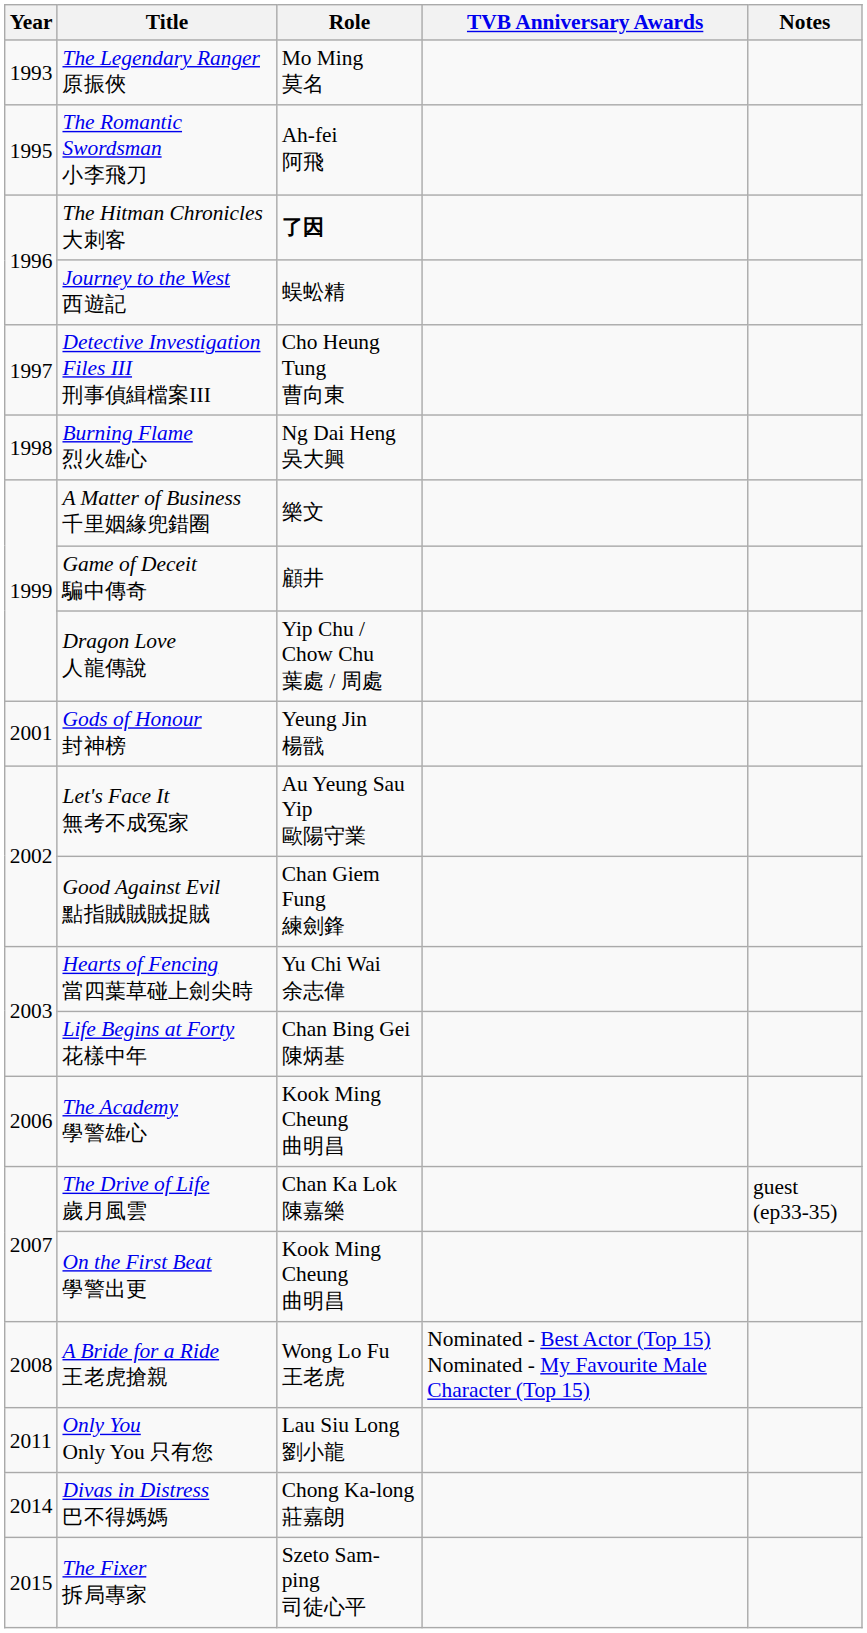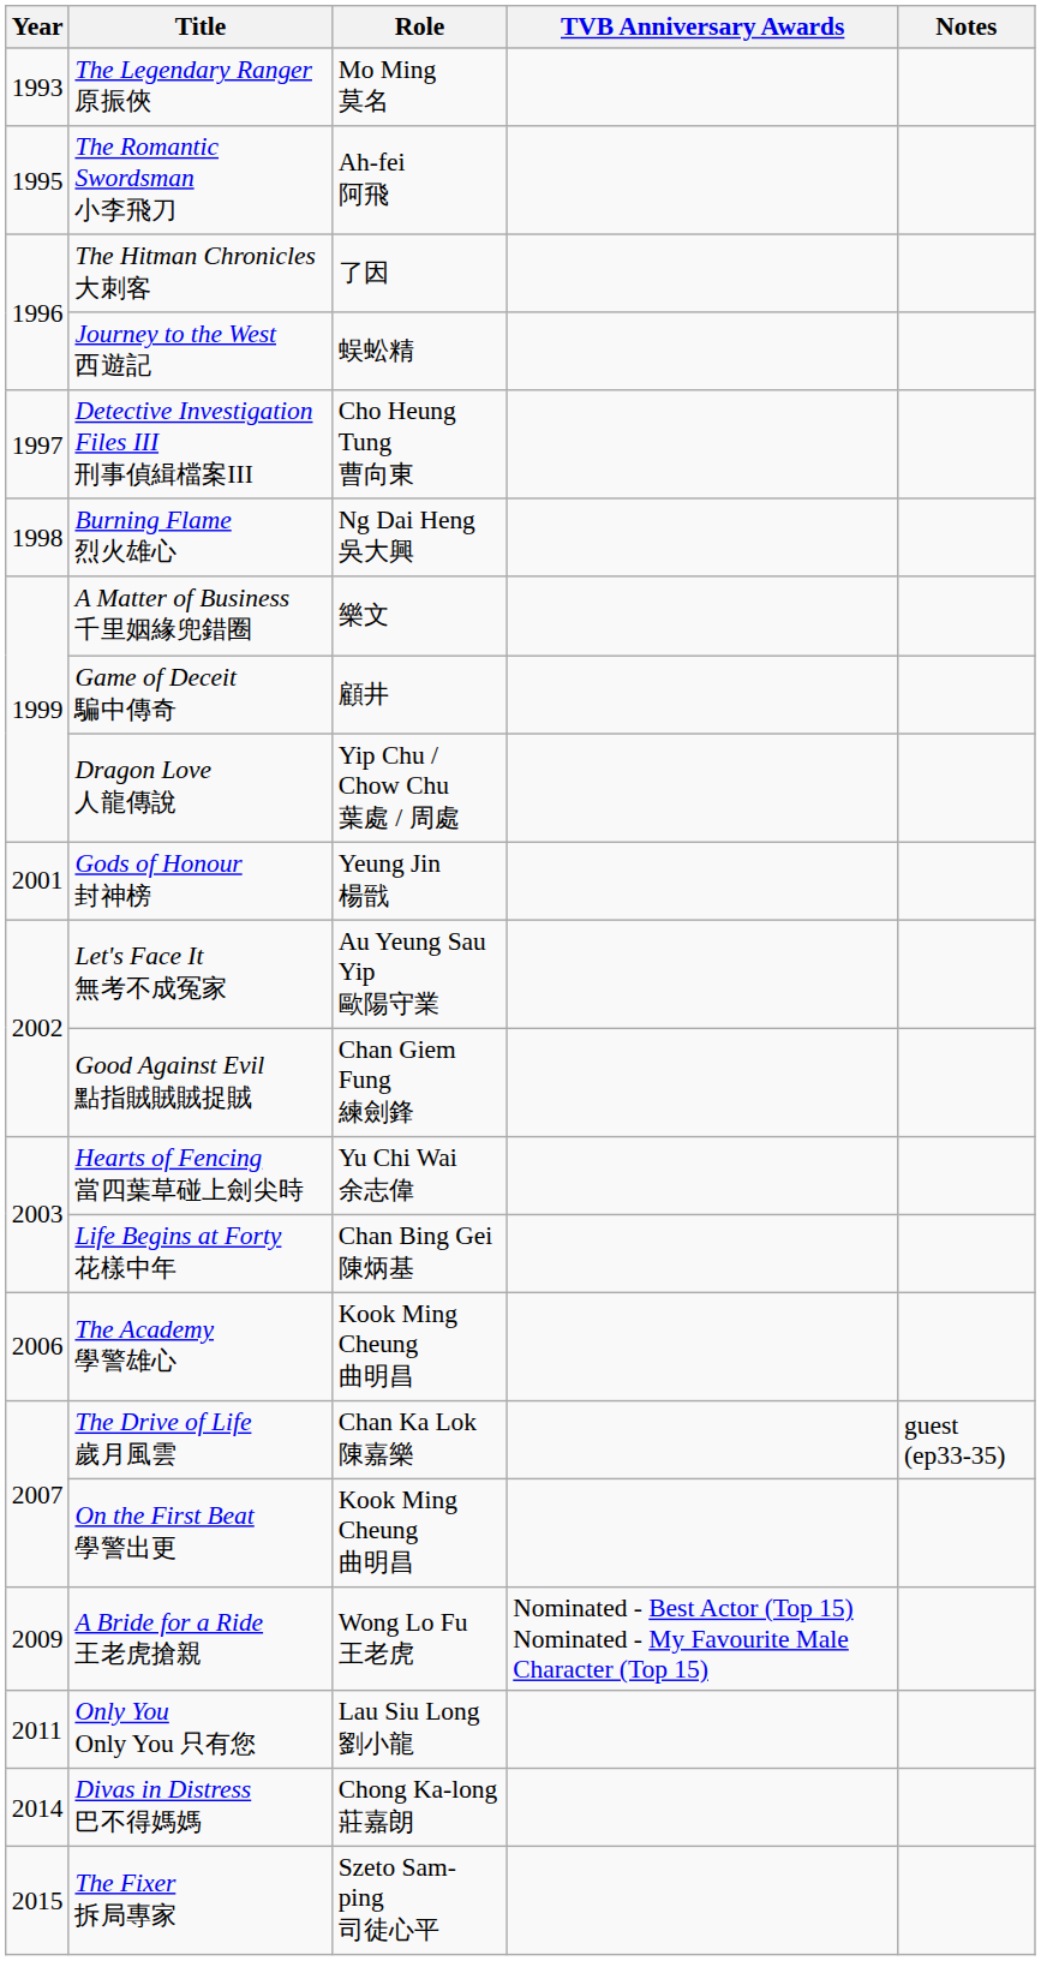 <table class="wikitable" style="font-size: 95%;">
 <tr>
 <th>Year</th>
 <th>Title</th>
 <th>Role</th>
 <th><a href='#'>TVB Anniversary Awards</a></th>
 <th>Notes</th>
 </tr>
 <tr>
 <td rowspan="1">1993</td>
 <td><em><a href='#'>The Legendary Ranger</a></em> <br> 原振俠</td>
 <td>Mo Ming <br> 莫名</td>
 <td></td>
 <td></td>
 </tr>
 <tr>
 <td rowspan="1">1995</td>
 <td><em><a href='#'>The Romantic Swordsman</a></em> <br> 小李飛刀</td>
 <td>Ah-fei <br> 阿飛</td>
 <td></td>
 <td></td>
 </tr>
 <tr>
 <td rowspan="2">1996</td>
 <td><em>The Hitman Chronicles</em> <br> 大刺客</td>
-<td><strong>了因</strong></td>
+<td>了因</td>
 <td></td>
 <td></td>
 </tr>
 <tr>
 <td><em><a href='#'>Journey to the West</a></em> <br> 西遊記</td>
 <td>蜈蚣精</td>
 <td></td>
 <td></td>
 </tr>
 <tr>
 <td rowspan="1">1997</td>
 <td><em><a href='#'>Detective Investigation Files III</a></em> <br> 刑事偵緝檔案III</td>
 <td>Cho Heung Tung <br> 曹向東</td>
 <td></td>
 <td></td>
 </tr>
 <tr>
 <td rowspan="1">1998</td>
 <td><em><a href='#'>Burning Flame</a></em> <br> 烈火雄心</td>
 <td>Ng Dai Heng <br> 吳大興</td>
 <td></td>
 <td></td>
 </tr>
 <tr>
 <td rowspan="3">1999</td>
 <td><em>A Matter of Business</em> <br> 千里姻緣兜錯圈</td>
 <td>樂文</td>
 <td></td>
 <td></td>
 </tr>
 <tr>
 <td><em>Game of Deceit</em> <br> 騙中傳奇</td>
 <td>顧井</td>
 <td></td>
 <td></td>
 </tr>
 <tr>
 <td><em>Dragon Love</em> <br> 人龍傳說</td>
 <td>Yip Chu / Chow Chu <br> 葉處 / 周處</td>
 <td></td>
 <td></td>
 </tr>
 <tr>
 <td rowspan="1">2001</td>
 <td><em><a href='#'>Gods of Honour</a></em> <br> 封神榜</td>
 <td>Yeung Jin <br> 楊戩</td>
 <td></td>
 <td></td>
 </tr>
 <tr>
 <td rowspan="2">2002</td>
 <td><em>Let's Face It</em> <br> 無考不成冤家</td>
 <td>Au Yeung Sau Yip <br> 歐陽守業</td>
 <td></td>
 <td></td>
 </tr>
 <tr>
 <td><em>Good Against Evil</em> <br> 點指賊賊賊捉賊</td>
 <td>Chan Giem Fung <br> 練劍鋒</td>
 <td></td>
 <td></td>
 </tr>
 <tr>
 <td rowspan="2">2003</td>
 <td><em><a href='#'>Hearts of Fencing</a></em> <br> 當四葉草碰上劍尖時</td>
 <td>Yu Chi Wai <br> 余志偉</td>
 <td></td>
 <td></td>
 </tr>
 <tr>
 <td><em><a href='#'>Life Begins at Forty</a></em> <br> 花樣中年</td>
 <td>Chan Bing Gei <br> 陳炳基</td>
 <td></td>
 <td></td>
 </tr>
 <tr>
 <td rowspan="1">2006</td>
 <td><em><a href='#'>The Academy</a></em> <br> 學警雄心</td>
 <td>Kook Ming Cheung <br> 曲明昌</td>
 <td></td>
 <td></td>
 </tr>
 <tr>
 <td rowspan="2">2007</td>
 <td><em><a href='#'>The Drive of Life</a></em> <br> 歲月風雲</td>
 <td>Chan Ka Lok <br> 陳嘉樂</td>
 <td></td>
 <td>guest (ep33-35)</td>
 </tr>
 <tr>
 <td><em><a href='#'>On the First Beat</a></em> <br> 學警出更</td>
 <td>Kook Ming Cheung <br> 曲明昌</td>
 <td></td>
 <td></td>
 </tr>
 <tr>
-<td rowspan="1">2008</td>
+<td rowspan="1">2009</td>
 <td><em><a href='#'>A Bride for a Ride</a></em> <br> 王老虎搶親</td>
 <td>Wong Lo Fu <br> 王老虎</td>
 <td>Nominated - <a href='#'>Best Actor (Top 15)</a><br>Nominated - <a href='#'>My Favourite Male Character (Top 15)</a></td>
 <td></td>
 </tr>
 <tr>
 <td>2011</td>
 <td><em><a href='#'>Only You</a></em> <br> Only You 只有您</td>
 <td>Lau Siu Long <br> 劉小龍</td>
 <td></td>
 <td></td>
 </tr>
 <tr>
 <td rowspan="1">2014</td>
 <td><em><a href='#'>Divas in Distress</a></em> <br> 巴不得媽媽</td>
 <td>Chong Ka-long <br> 莊嘉朗</td>
 <td></td>
 <td></td>
 </tr>
 <tr>
 <td>2015</td>
 <td><em><a href='#'>The Fixer</a></em>  <br> 拆局專家</td>
 <td>Szeto Sam-ping <br> 司徒心平</td>
 <td></td>
 <td></td>
 </tr>
 </table>
